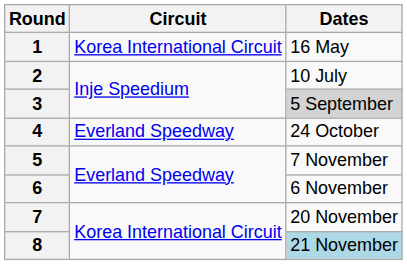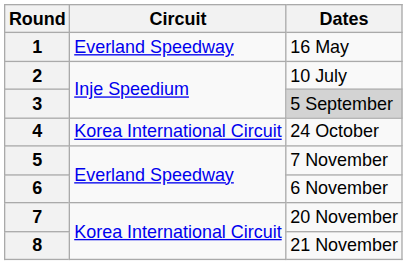 <table class=wikitable style="font-size:85%;">
 <tr>
 <th>Round</th>
 <th>Circuit</th>
 <th>Dates</th>
 </tr>
 <tr>
 <th>1</th>
-<td> <a href='#'>Korea International Circuit</a></td>
+<td> <a href='#'>Everland Speedway</a></td>
 <td>16 May</td>
 </tr>
 <tr>
 <th>2</th>
 <td rowspan=2> <a href='#'>Inje Speedium</a></td>
 <td>10 July</td>
 </tr>
 <tr>
 <th>3</th>
 <td style="background: lightgrey;">5 September</td>
 </tr>
 <tr>
 <th>4</th>
-<td> <a href='#'>Everland Speedway</a></td>
+<td> <a href='#'>Korea International Circuit</a></td>
 <td>24 October</td>
 </tr>
 <tr>
 <th>5</th>
 <td rowspan=2> <a href='#'>Everland Speedway</a></td>
 <td>7 November</td>
 </tr>
 <tr>
 <th>6</th>
 <td>6 November</td>
 </tr>
 <tr>
 <th>7</th>
 <td rowspan=2> <a href='#'>Korea International Circuit</a></td>
 <td>20 November</td>
 </tr>
 <tr>
 <th>8</th>
-<td style="background: lightblue;">21 November</td>
+<td>21 November</td>
 </tr>
 </table>
